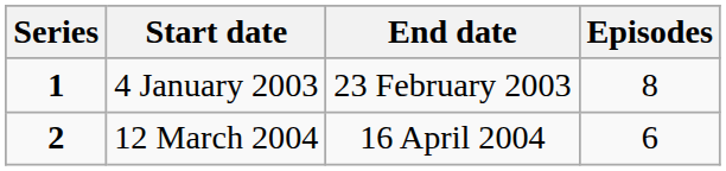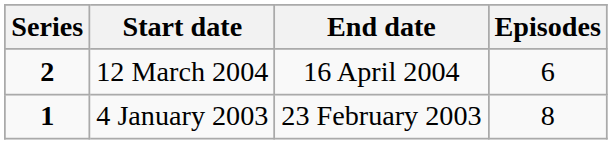 <table class="wikitable" style="text-align:center;">
 <tr>
 <th>Series</th>
 <th>Start date</th>
 <th>End date</th>
 <th>Episodes</th>
 </tr>
 <tr>
+<td><strong>2</strong></td>
+<td>12 March 2004</td>
+<td>16 April 2004</td>
+<td>6</td>
+</tr>
+<tr>
 <td><strong>1</strong></td>
 <td>4 January 2003</td>
 <td>23 February 2003</td>
 <td>8</td>
 </tr>
-<tr>
-<td><strong>2</strong></td>
-<td>12 March 2004</td>
-<td>16 April 2004</td>
-<td>6</td>
-</tr>
 </table>
